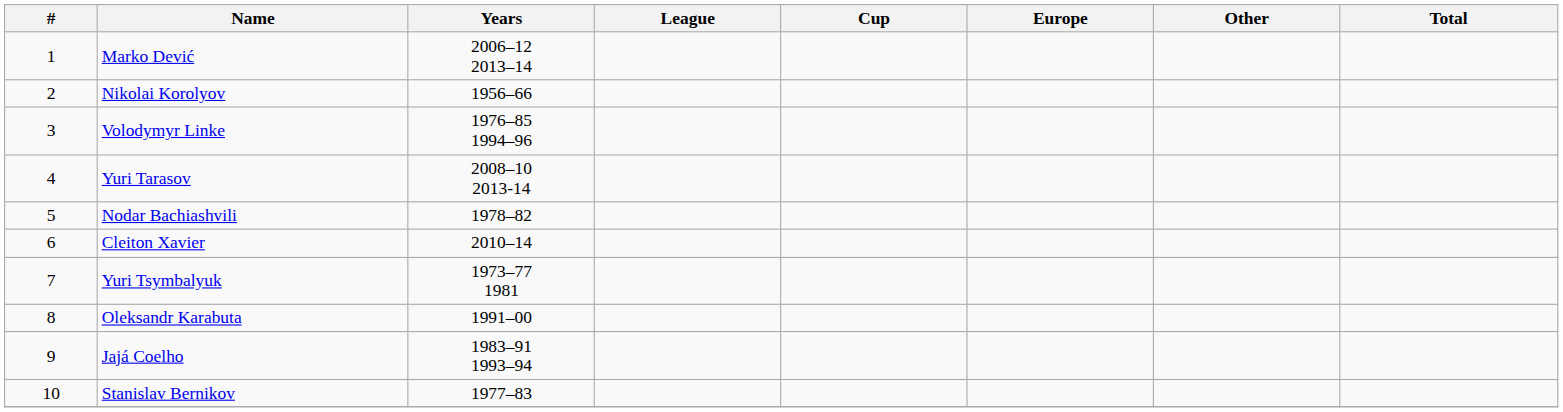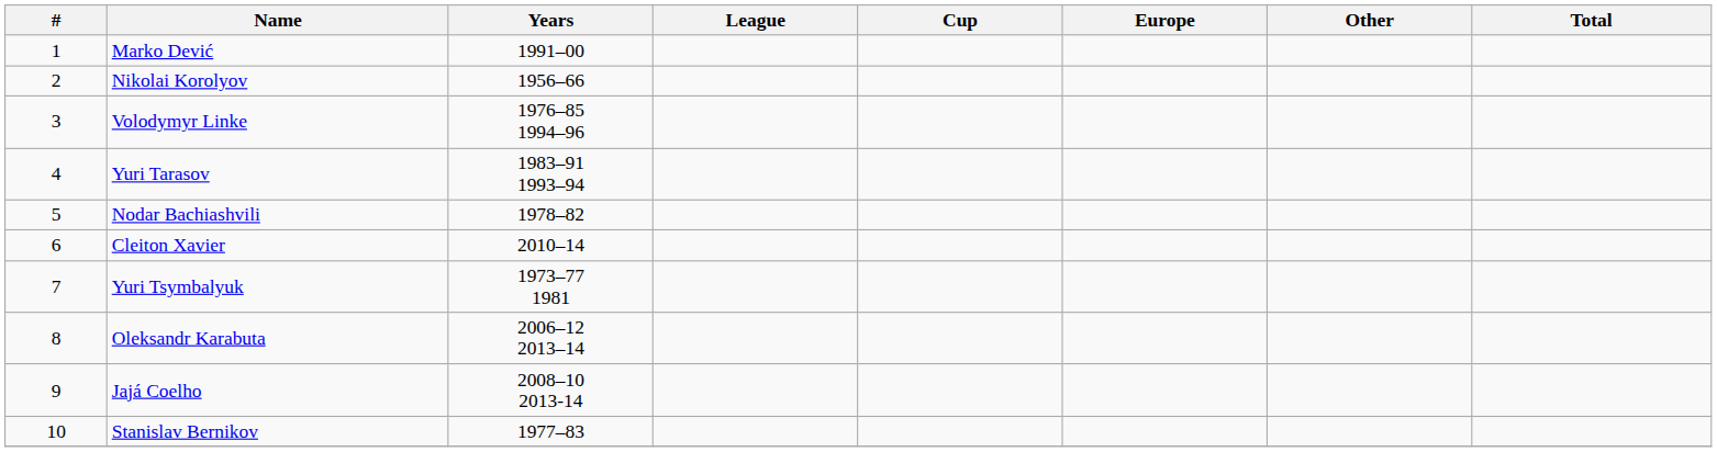 <table class="wikitable sortable" style="font-size:100%; text-align: center;" width="90%;">
 <tr>
 <th width="6%">#</th>
 <th width="20%">Name</th>
 <th width="12%">Years</th>
 <th width="12%">League</th>
 <th width="12%">Cup</th>
 <th width="12%">Europe</th>
 <th width="12%">Other</th>
 <th width="14%">Total</th>
 </tr>
 <tr>
 <td>1</td>
 <td style="text-align:left;"> <a href='#'>Marko Dević</a></td>
-<td>2006–12<br>2013–14</td>
+<td>1991–00</td>
 <td></td>
 <td></td>
 <td></td>
 <td></td>
 <td></td>
 </tr>
 <tr>
 <td>2</td>
 <td style="text-align:left;"> <a href='#'>Nikolai Korolyov</a></td>
 <td>1956–66</td>
 <td></td>
 <td></td>
 <td></td>
 <td></td>
 <td></td>
 </tr>
 <tr>
 <td>3</td>
 <td style="text-align:left;"> <a href='#'>Volodymyr Linke</a></td>
 <td>1976–85<br>1994–96</td>
 <td></td>
 <td></td>
 <td></td>
 <td></td>
 <td></td>
 </tr>
 <tr>
 <td>4</td>
 <td style="text-align:left;"> <a href='#'>Yuri Tarasov</a></td>
-<td>2008–10<br>2013-14</td>
+<td>1983–91<br>1993–94</td>
 <td></td>
 <td></td>
 <td></td>
 <td></td>
 <td></td>
 </tr>
 <tr>
 <td>5</td>
 <td style="text-align:left;"> <a href='#'>Nodar Bachiashvili</a></td>
 <td>1978–82</td>
 <td></td>
 <td></td>
 <td></td>
 <td></td>
 <td></td>
 </tr>
 <tr>
 <td>6</td>
 <td style="text-align:left;"> <a href='#'>Cleiton Xavier</a></td>
 <td>2010–14</td>
 <td></td>
 <td></td>
 <td></td>
 <td></td>
 <td></td>
 </tr>
 <tr>
 <td>7</td>
 <td style="text-align:left;"> <a href='#'>Yuri Tsymbalyuk</a></td>
 <td>1973–77<br>1981</td>
 <td></td>
 <td></td>
 <td></td>
 <td></td>
 <td></td>
 </tr>
 <tr>
 <td>8</td>
 <td style="text-align:left;"> <a href='#'>Oleksandr Karabuta</a></td>
-<td>1991–00</td>
+<td>2006–12<br>2013–14</td>
 <td></td>
 <td></td>
 <td></td>
 <td></td>
 <td></td>
 </tr>
 <tr>
 <td>9</td>
 <td style="text-align:left;"> <a href='#'>Jajá Coelho</a></td>
-<td>1983–91<br>1993–94</td>
+<td>2008–10<br>2013-14</td>
 <td></td>
 <td></td>
 <td></td>
 <td></td>
 <td></td>
 </tr>
 <tr>
 <td>10</td>
 <td style="text-align:left;"> <a href='#'>Stanislav Bernikov</a></td>
 <td>1977–83</td>
 <td></td>
 <td></td>
 <td></td>
 <td></td>
 <td></td>
 </tr>
 <tr>
 </tr>
 </table>
